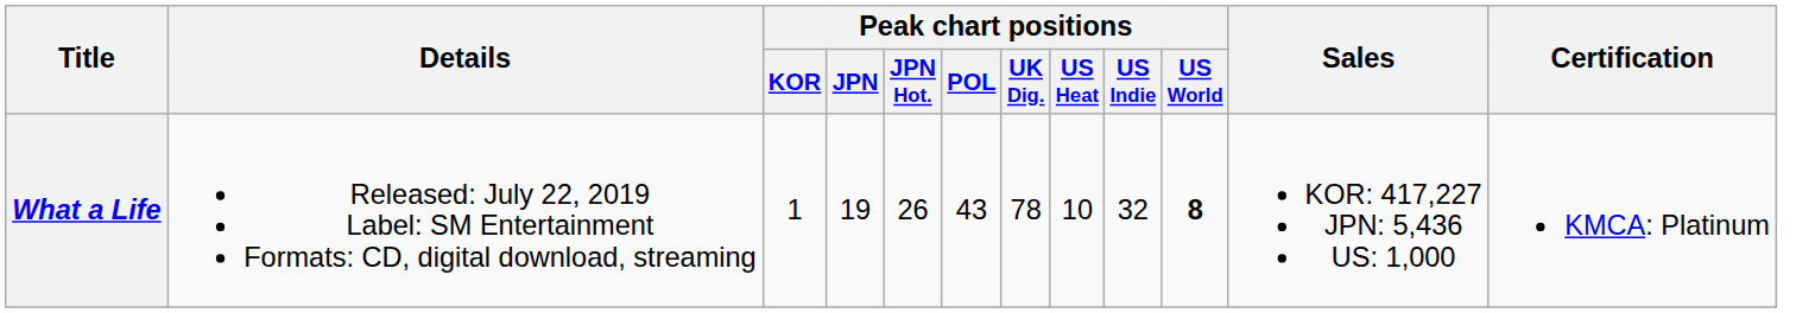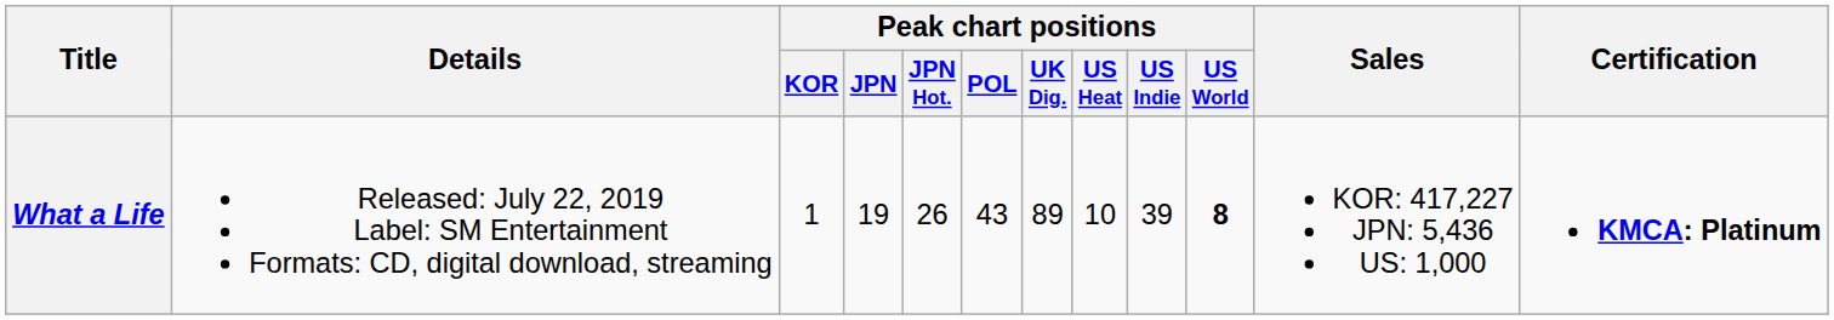 <table class="wikitable plainrowheaders" style="text-align:center;">
 <tr>
 <th rowspan="2">Title</th>
 <th rowspan="2">Details</th>
 <th colspan="8">Peak chart positions</th>
 <th rowspan="2">Sales</th>
 <th rowspan="2">Certification</th>
 </tr>
 <tr>
 <th scope="col" style="font-size:85%"><a href='#'>KOR</a><br></th>
 <th scope="col" style="font-size:85%"><a href='#'>JPN</a><br></th>
 <th scope="col" style="font-size:85%"><a href='#'>JPN<br><small>Hot.</small></a><br></th>
 <th scope="col" style="font-size:85%"><a href='#'>POL</a><br></th>
 <th scope="col" style="font-size:85%"><a href='#'>UK<br><small>Dig.</small></a><br></th>
 <th scope="col" style="font-size:85%"><a href='#'>US<br><small>Heat</small></a><br></th>
 <th scope="col" style="font-size:85%"><a href='#'>US<br><small>Indie</small></a><br></th>
 <th scope="col" style="font-size:85%"><a href='#'>US<br><small>World</small></a><br></th>
 </tr>
 <tr>
 <th scope="row"><em><a href='#'>What a Life</a></em></th>
 <td><br><ul><li>Released: July 22, 2019</li><li>Label: SM Entertainment</li><li>Formats: CD, digital download, streaming</li></ul></td>
 <td>1</td>
 <td>19</td>
 <td>26</td>
 <td>43</td>
-<td>78</td>
+<td>89</td>
 <td>10</td>
-<td>32</td>
+<td>39</td>
 <td><strong>8</strong></td>
 <td><br><ul><li>KOR: 417,227</li><li>JPN: 5,436</li><li>US: 1,000</li></ul></td>
-<td><br><ul><li><a href='#'>KMCA</a>: Platinum</li></ul></td>
+<td><strong><br><ul><li><a href='#'>KMCA</a>: Platinum</li></ul></strong></td>
 </tr>
 </table>
